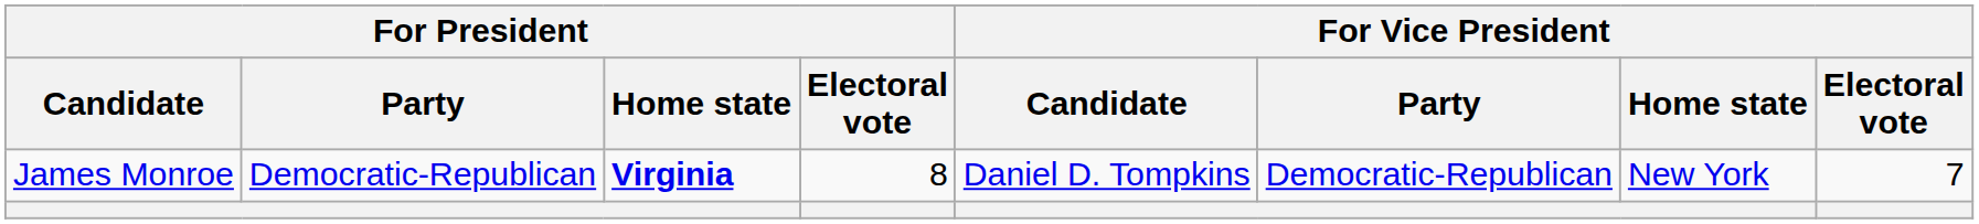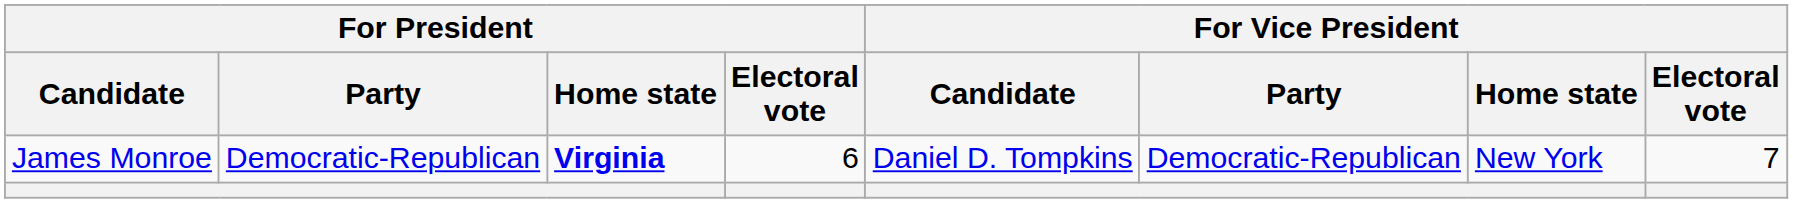 <table class=wikitable>
 <tr>
 <th colspan=4>For President</th>
 <th colspan=4>For Vice President</th>
 </tr>
 <tr>
 <th>Candidate</th>
 <th>Party</th>
 <th>Home state</th>
 <th>Electoral<br>vote</th>
 <th>Candidate</th>
 <th>Party</th>
 <th>Home state</th>
 <th>Electoral<br>vote</th>
 </tr>
 <tr>
 <td><a href='#'>James Monroe</a></td>
 <td><a href='#'>Democratic-Republican</a></td>
 <td><strong><a href='#'>Virginia</a></strong></td>
-<td align=right>8</td>
+<td align=right>6</td>
 <td><a href='#'>Daniel D. Tompkins</a></td>
 <td><a href='#'>Democratic-Republican</a></td>
 <td><a href='#'>New York</a></td>
 <td align=right>7</td>
 </tr>
 <tr>
 <th colspan=3></th>
 <th></th>
 <th colspan=3></th>
 <th></th>
 </tr>
 </table>
